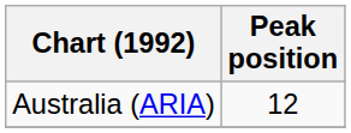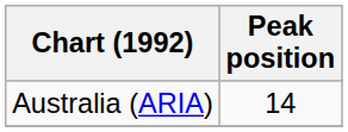 <table class="wikitable sortable plainrowheaders" style="text-align:center;">
 <tr>
 <th scope="col">Chart (1992)</th>
 <th scope="col">Peak<br>position</th>
 </tr>
 <tr>
 <td align="left">Australia (<a href='#'>ARIA</a>)</td>
-<td>12</td>
+<td>14</td>
 </tr>
 <tr>
 </tr>
 </table>
